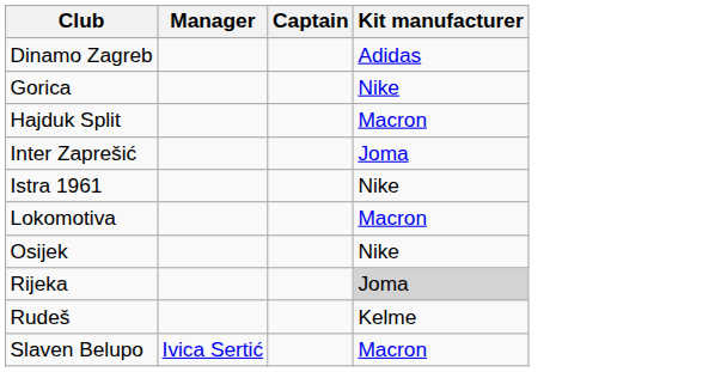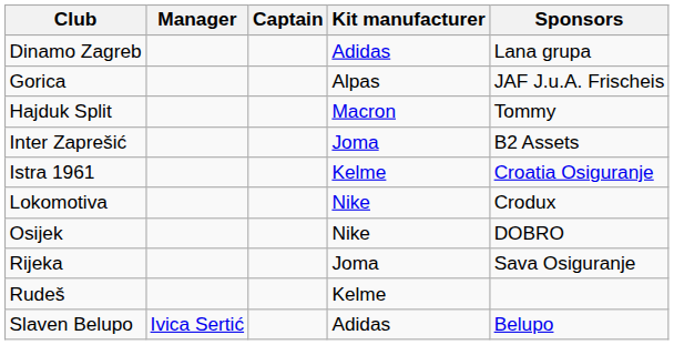 <table class="wikitable sortable">
 <tr>
 <th>Club</th>
 <th>Manager</th>
 <th>Captain</th>
 <th>Kit manufacturer</th>
+<th>Sponsors</th>
 </tr>
 <tr>
 <td>Dinamo Zagreb</td>
 <td> </td>
 <td> </td>
 <td><a href='#'>Adidas</a></td>
+<td>Lana grupa</td>
 </tr>
 <tr>
 <td>Gorica</td>
 <td> </td>
 <td> </td>
-<td><a href='#'>Nike</a></td>
+<td>Alpas</td>
+<td>JAF J.u.A. Frischeis</td>
 </tr>
 <tr>
 <td>Hajduk Split</td>
 <td> </td>
 <td> </td>
 <td><a href='#'>Macron</a></td>
+<td>Tommy</td>
 </tr>
 <tr>
 <td>Inter Zaprešić</td>
 <td> </td>
 <td> </td>
 <td><a href='#'>Joma</a></td>
+<td>B2 Assets</td>
 </tr>
 <tr>
 <td>Istra 1961</td>
 <td> </td>
 <td> </td>
-<td>Nike</td>
+<td><a href='#'>Kelme</a></td>
+<td><a href='#'>Croatia Osiguranje</a></td>
 </tr>
 <tr>
 <td>Lokomotiva</td>
 <td> </td>
 <td> </td>
-<td><a href='#'>Macron</a></td>
+<td><a href='#'>Nike</a></td>
+<td>Crodux</td>
 </tr>
 <tr>
 <td>Osijek</td>
 <td> </td>
 <td> </td>
 <td>Nike</td>
+<td>DOBRO</td>
 </tr>
 <tr>
 <td>Rijeka</td>
 <td> </td>
 <td> </td>
-<td style="background: lightgrey;">Joma</td>
+<td>Joma</td>
+<td>Sava Osiguranje</td>
 </tr>
 <tr>
 <td>Rudeš</td>
 <td> </td>
 <td> </td>
 <td>Kelme</td>
+<td></td>
 </tr>
 <tr>
 <td>Slaven Belupo</td>
 <td> <a href='#'>Ivica Sertić</a></td>
 <td> </td>
-<td><a href='#'>Macron</a></td>
+<td>Adidas</td>
+<td><a href='#'>Belupo</a></td>
 </tr>
 </table>
